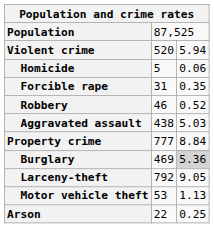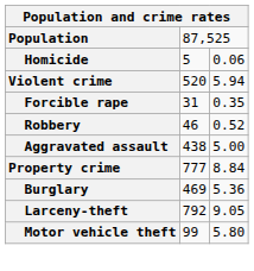 <table class="wikitable collapsible collapsed">
 <tr>
 <th colspan="3">Population and crime rates</th>
 </tr>
 <tr>
 <th scope="row" style="text-align: left;">Population</th>
 <td colspan="2">87,525</td>
 </tr>
 <tr>
+<th scope="row" style="text-align: left;">  Homicide</th>
+<td>5</td>
+<td>0.06</td>
+</tr>
+<tr>
 <th scope="row" style="text-align: left;">Violent crime</th>
 <td>520</td>
 <td>5.94</td>
-</tr>
-<tr>
-<th scope="row" style="text-align: left;">  Homicide</th>
-<td>5</td>
-<td>0.06</td>
 </tr>
 <tr>
 <th scope="row" style="text-align: left;">  Forcible rape</th>
 <td>31</td>
 <td>0.35</td>
 </tr>
 <tr>
 <th scope="row" style="text-align: left;">  Robbery</th>
 <td>46</td>
 <td>0.52</td>
 </tr>
 <tr>
 <th scope="row" style="text-align: left;">  Aggravated assault</th>
 <td>438</td>
-<td>5.03</td>
+<td>5.00</td>
 </tr>
 <tr>
 <th scope="row" style="text-align: left;">Property crime</th>
 <td>777</td>
 <td>8.84</td>
 </tr>
 <tr>
 <th scope="row" style="text-align: left;">  Burglary</th>
 <td>469</td>
-<td style="background: lightgrey;">5.36</td>
+<td>5.36</td>
 </tr>
 <tr>
 <th scope="row" style="text-align: left;">  Larceny-theft</th>
 <td>792</td>
 <td>9.05</td>
 </tr>
 <tr>
 <th scope="row" style="text-align: left;">  Motor vehicle theft</th>
-<td>53</td>
-<td>1.13</td>
-</tr>
-<tr>
-<th scope="row" style="text-align: left;">Arson</th>
-<td>22</td>
-<td>0.25</td>
+<td>99</td>
+<td>5.80</td>
 </tr>
 </table>
